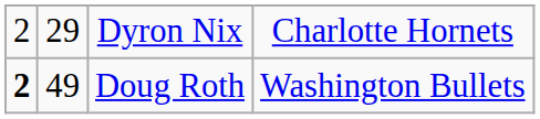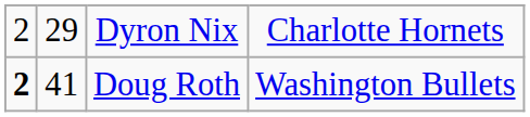 <table class="wikitable">
 <tr style="text-align:center;" bgcolor="">
 <td>2</td>
 <td>29</td>
 <td><a href='#'>Dyron Nix</a></td>
 <td><a href='#'>Charlotte Hornets</a></td>
 </tr>
 <tr style="text-align:center;" bgcolor="">
 <td><strong>2</strong></td>
-<td>49</td>
+<td>41</td>
 <td><a href='#'>Doug Roth</a></td>
 <td><a href='#'>Washington Bullets</a></td>
 </tr>
 </table>
